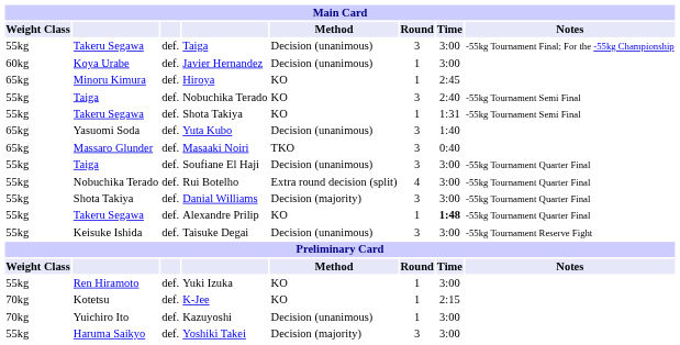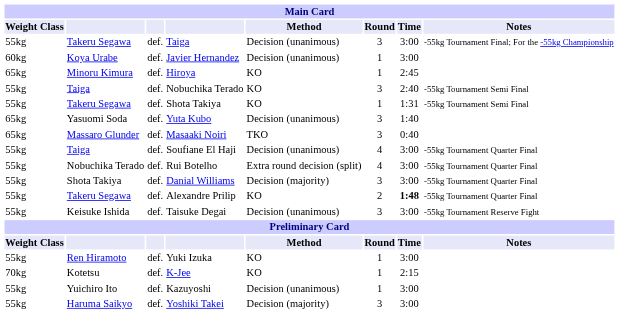 <table class="toccolours" style="font-size: 85%;">
 <tr>
 <th colspan="8" style="background-color: #ccf; color: #000080; text-align: center;"><strong>Main Card</strong></th>
 </tr>
 <tr>
 <th colspan="1" style="background-color: #E6E8FA; color: #000000; text-align: center;">Weight Class</th>
 <th colspan="1" style="background-color: #E6E8FA; color: #000000; text-align: center;"></th>
 <th colspan="1" style="background-color: #E6E8FA; color: #000000; text-align: center;"></th>
 <th colspan="1" style="background-color: #E6E8FA; color: #000000; text-align: center;"></th>
 <th colspan="1" style="background-color: #E6E8FA; color: #000000; text-align: center;">Method</th>
 <th colspan="1" style="background-color: #E6E8FA; color: #000000; text-align: center;">Round</th>
 <th colspan="1" style="background-color: #E6E8FA; color: #000000; text-align: center;">Time</th>
 <th colspan="1" style="background-color: #E6E8FA; color: #000000; text-align: center;">Notes</th>
 </tr>
 <tr>
 <td>55kg</td>
 <td> <a href='#'>Takeru Segawa</a></td>
 <td align=center>def.</td>
 <td> <a href='#'>Taiga</a></td>
 <td>Decision (unanimous)</td>
 <td align=center>3</td>
 <td align=center>3:00</td>
 <td><small>-55kg Tournament Final; For the <a href='#'>-55kg Championship</a></small></td>
 </tr>
 <tr>
 <td>60kg</td>
 <td> <a href='#'>Koya Urabe</a></td>
 <td align=center>def.</td>
 <td> <a href='#'>Javier Hernandez</a></td>
 <td>Decision (unanimous)</td>
 <td align=center>1</td>
 <td align=center>3:00</td>
 <td></td>
 </tr>
 <tr>
 <td>65kg</td>
 <td> <a href='#'>Minoru Kimura</a></td>
 <td align=center>def.</td>
 <td> <a href='#'>Hiroya</a></td>
 <td>KO</td>
 <td align=center>1</td>
 <td align=center>2:45</td>
 <td></td>
 </tr>
 <tr>
 <td>55kg</td>
 <td> <a href='#'>Taiga</a></td>
 <td align=center>def.</td>
 <td> Nobuchika Terado</td>
 <td>KO</td>
 <td align=center>3</td>
 <td align=center>2:40</td>
 <td><small>-55kg Tournament Semi Final</small></td>
 </tr>
 <tr>
 <td>55kg</td>
 <td> <a href='#'>Takeru Segawa</a></td>
 <td align=center>def.</td>
 <td> Shota Takiya</td>
 <td>KO</td>
 <td align=center>1</td>
 <td align=center>1:31</td>
 <td><small>-55kg Tournament Semi Final</small></td>
 </tr>
 <tr>
 <td>65kg</td>
 <td> Yasuomi Soda</td>
 <td align=center>def.</td>
 <td> <a href='#'>Yuta Kubo</a></td>
 <td>Decision (unanimous)</td>
 <td align=center>3</td>
 <td align=center>1:40</td>
 <td></td>
 </tr>
 <tr>
 <td>65kg</td>
 <td> <a href='#'>Massaro Glunder</a></td>
 <td align=center>def.</td>
 <td> <a href='#'>Masaaki Noiri</a></td>
 <td>TKO</td>
 <td align=center>3</td>
 <td align=center>0:40</td>
 <td></td>
 </tr>
 <tr>
 <td>55kg</td>
 <td> <a href='#'>Taiga</a></td>
 <td align=center>def.</td>
 <td> Soufiane El Haji</td>
 <td>Decision (unanimous)</td>
-<td align=center>3</td>
+<td align=center>4</td>
 <td align=center>3:00</td>
 <td><small>-55kg Tournament Quarter Final</small></td>
 </tr>
 <tr>
 <td>55kg</td>
 <td> Nobuchika Terado</td>
 <td align=center>def.</td>
 <td> Rui Botelho</td>
 <td>Extra round decision (split)</td>
 <td align=center>4</td>
 <td align=center>3:00</td>
 <td><small>-55kg Tournament Quarter Final</small></td>
 </tr>
 <tr>
 <td>55kg</td>
 <td> Shota Takiya</td>
 <td align=center>def.</td>
 <td> <a href='#'>Danial Williams</a></td>
 <td>Decision (majority)</td>
 <td align=center>3</td>
 <td align=center>3:00</td>
 <td><small>-55kg Tournament Quarter Final</small></td>
 </tr>
 <tr>
 <td>55kg</td>
 <td> <a href='#'>Takeru Segawa</a></td>
 <td align=center>def.</td>
 <td> Alexandre Prilip</td>
 <td>KO</td>
-<td align=center>1</td>
+<td align=center>2</td>
 <td align=center><strong>1:48</strong></td>
 <td><small>-55kg Tournament Quarter Final</small></td>
 </tr>
 <tr>
 <td>55kg</td>
 <td> Keisuke Ishida</td>
 <td align=center>def.</td>
 <td> Taisuke Degai</td>
 <td>Decision (unanimous)</td>
 <td align=center>3</td>
 <td align=center>3:00</td>
 <td><small>-55kg Tournament Reserve Fight</small></td>
 </tr>
 <tr>
 <th colspan="8" style="background-color: #ccf; color: #000080; text-align: center;"><strong>Preliminary Card</strong></th>
 </tr>
 <tr>
 <th colspan="1" style="background-color: #E6E8FA; color: #000000; text-align: center;">Weight Class</th>
 <th colspan="1" style="background-color: #E6E8FA; color: #000000; text-align: center;"></th>
 <th colspan="1" style="background-color: #E6E8FA; color: #000000; text-align: center;"></th>
 <th colspan="1" style="background-color: #E6E8FA; color: #000000; text-align: center;"></th>
 <th colspan="1" style="background-color: #E6E8FA; color: #000000; text-align: center;">Method</th>
 <th colspan="1" style="background-color: #E6E8FA; color: #000000; text-align: center;">Round</th>
 <th colspan="1" style="background-color: #E6E8FA; color: #000000; text-align: center;">Time</th>
 <th colspan="1" style="background-color: #E6E8FA; color: #000000; text-align: center;">Notes</th>
 </tr>
 <tr>
 <td>55kg</td>
 <td> <a href='#'>Ren Hiramoto</a></td>
 <td align=center>def.</td>
 <td> Yuki Izuka</td>
 <td>KO</td>
 <td align=center>1</td>
 <td align=center>3:00</td>
 <td></td>
 </tr>
 <tr>
 <td>70kg</td>
 <td> Kotetsu</td>
 <td align=center>def.</td>
 <td> <a href='#'>K-Jee</a></td>
 <td>KO</td>
 <td align=center>1</td>
 <td align=center>2:15</td>
 <td></td>
 </tr>
 <tr>
-<td>70kg</td>
+<td>55kg</td>
 <td> Yuichiro Ito</td>
 <td align=center>def.</td>
 <td> Kazuyoshi</td>
 <td>Decision (unanimous)</td>
 <td align=center>1</td>
 <td align=center>3:00</td>
 <td></td>
 </tr>
 <tr>
 <td>55kg</td>
 <td> <a href='#'>Haruma Saikyo</a></td>
 <td align=center>def.</td>
 <td> <a href='#'>Yoshiki Takei</a></td>
 <td>Decision (majority)</td>
 <td align=center>3</td>
 <td align=center>3:00</td>
 <td></td>
 </tr>
 <tr>
 </tr>
 </table>
